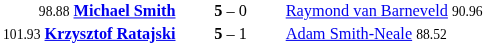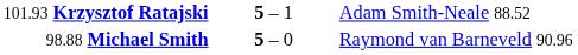 <table style="text-align:center">
 <tr>
 <th width=223></th>
 <th width=100></th>
 <th width=223></th>
 </tr>
 <tr>
+<td align=right><small>101.93</small> <strong><a href='#'>Krzysztof Ratajski</a></strong> </td>
+<td><strong>5</strong> – 1</td>
+<td align=left> <a href='#'>Adam Smith-Neale</a> <small>88.52</small></td>
+</tr>
+<tr>
 <td align=right><small>98.88</small> <strong><a href='#'>Michael Smith</a></strong> </td>
 <td><strong>5</strong> – 0</td>
 <td align=left> <a href='#'>Raymond van Barneveld</a> <small>90.96</small></td>
 </tr>
-<tr>
-<td align=right><small>101.93</small> <strong><a href='#'>Krzysztof Ratajski</a></strong> </td>
-<td><strong>5</strong> – 1</td>
-<td align=left> <a href='#'>Adam Smith-Neale</a> <small>88.52</small></td>
-</tr>
 </table>
